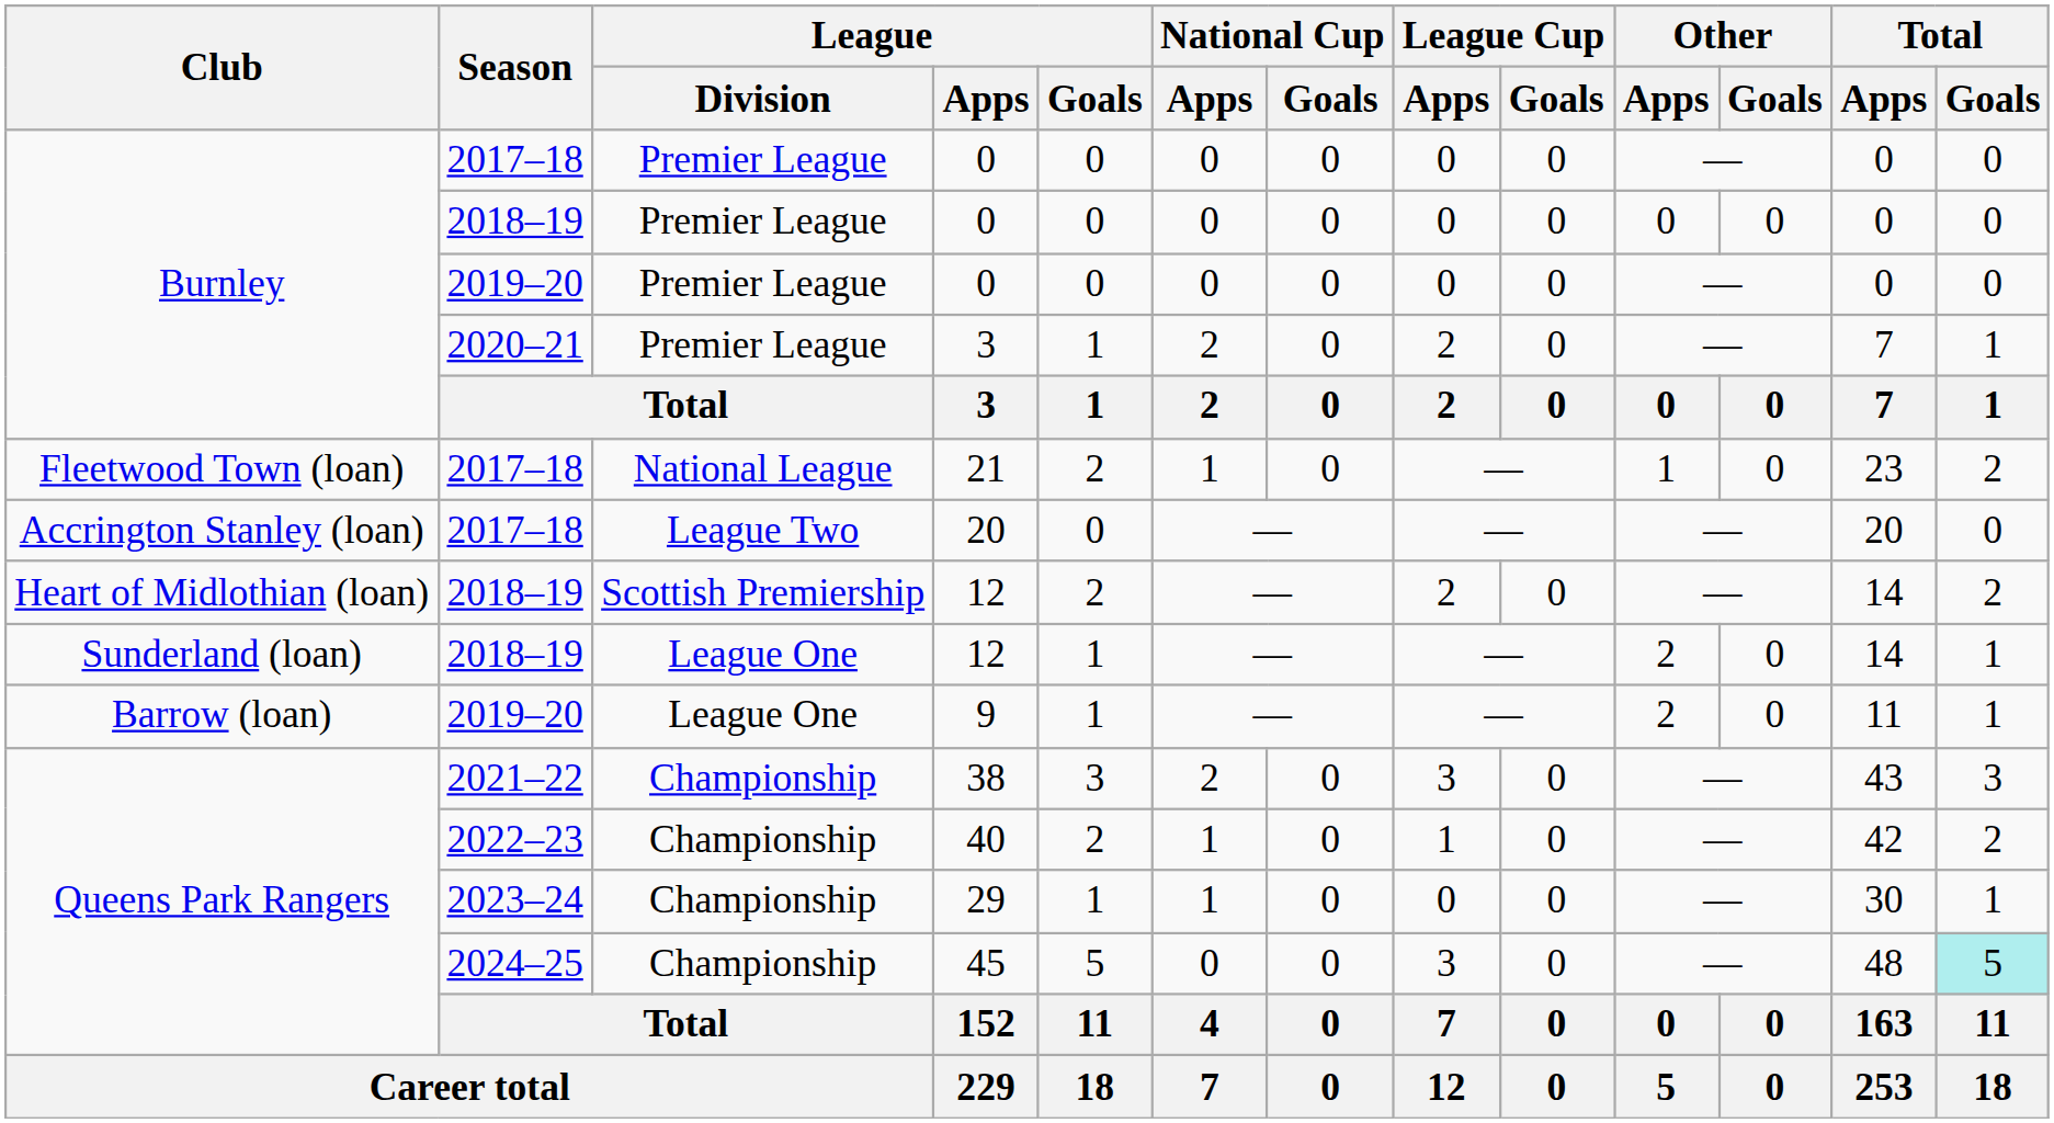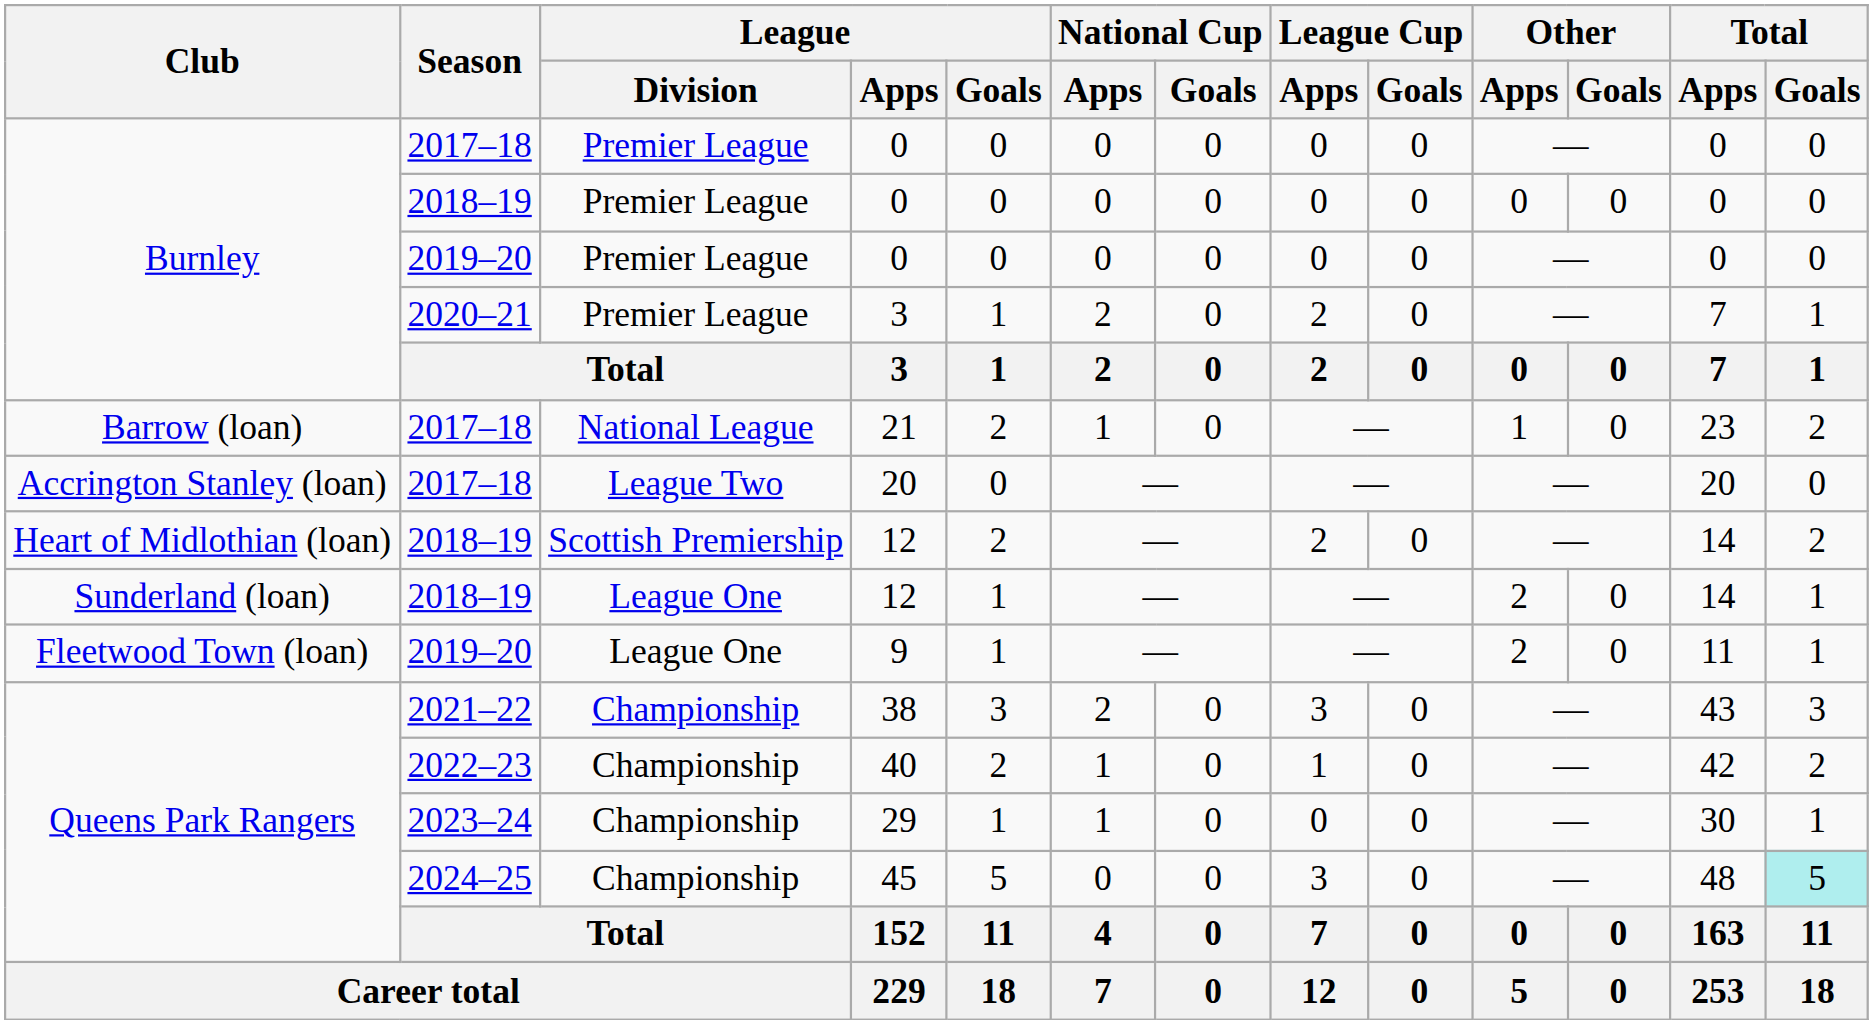 <table class=wikitable style="text-align: center;">
 <tr>
 <th rowspan=2>Club</th>
 <th rowspan=2>Season</th>
 <th colspan=3>League</th>
 <th colspan=2>National Cup</th>
 <th colspan=2>League Cup</th>
 <th colspan=2>Other</th>
 <th colspan=2>Total</th>
 </tr>
 <tr>
 <th>Division</th>
 <th>Apps</th>
 <th>Goals</th>
 <th>Apps</th>
 <th>Goals</th>
 <th>Apps</th>
 <th>Goals</th>
 <th>Apps</th>
 <th>Goals</th>
 <th>Apps</th>
 <th>Goals</th>
 </tr>
 <tr>
 <td rowspan="5"><a href='#'>Burnley</a></td>
 <td><a href='#'>2017–18</a></td>
 <td><a href='#'>Premier League</a></td>
 <td>0</td>
 <td>0</td>
 <td>0</td>
 <td>0</td>
 <td>0</td>
 <td>0</td>
 <td colspan=2>—</td>
 <td>0</td>
 <td>0</td>
 </tr>
 <tr>
 <td><a href='#'>2018–19</a></td>
 <td>Premier League</td>
 <td>0</td>
 <td>0</td>
 <td>0</td>
 <td>0</td>
 <td>0</td>
 <td>0</td>
 <td>0</td>
 <td>0</td>
 <td>0</td>
 <td>0</td>
 </tr>
 <tr>
 <td><a href='#'>2019–20</a></td>
 <td>Premier League</td>
 <td>0</td>
 <td>0</td>
 <td>0</td>
 <td>0</td>
 <td>0</td>
 <td>0</td>
 <td colspan="2">—</td>
 <td>0</td>
 <td>0</td>
 </tr>
 <tr>
 <td><a href='#'>2020–21</a></td>
 <td>Premier League</td>
 <td>3</td>
 <td>1</td>
 <td>2</td>
 <td>0</td>
 <td>2</td>
 <td>0</td>
 <td colspan="2">—</td>
 <td>7</td>
 <td>1</td>
 </tr>
 <tr>
 <th colspan="2">Total</th>
 <th>3</th>
 <th>1</th>
 <th>2</th>
 <th>0</th>
 <th>2</th>
 <th>0</th>
 <th>0</th>
 <th>0</th>
 <th>7</th>
 <th>1</th>
 </tr>
 <tr>
-<td><a href='#'>Fleetwood Town</a> (loan)</td>
+<td><a href='#'>Barrow</a> (loan)</td>
 <td><a href='#'>2017–18</a></td>
 <td><a href='#'>National League</a></td>
 <td>21</td>
 <td>2</td>
 <td>1</td>
 <td>0</td>
 <td colspan="2">—</td>
 <td>1</td>
 <td>0</td>
 <td>23</td>
 <td>2</td>
 </tr>
 <tr>
 <td><a href='#'>Accrington Stanley</a> (loan)</td>
 <td><a href='#'>2017–18</a></td>
 <td><a href='#'>League Two</a></td>
 <td>20</td>
 <td>0</td>
 <td colspan=2>—</td>
 <td colspan="2">—</td>
 <td colspan="2">—</td>
 <td>20</td>
 <td>0</td>
 </tr>
 <tr>
 <td><a href='#'>Heart of Midlothian</a> (loan)</td>
 <td><a href='#'>2018–19</a></td>
 <td><a href='#'>Scottish Premiership</a></td>
 <td>12</td>
 <td>2</td>
 <td colspan="2">—</td>
 <td>2</td>
 <td>0</td>
 <td colspan="2">—</td>
 <td>14</td>
 <td>2</td>
 </tr>
 <tr>
 <td><a href='#'>Sunderland</a> (loan)</td>
 <td><a href='#'>2018–19</a></td>
 <td><a href='#'>League One</a></td>
 <td>12</td>
 <td>1</td>
 <td colspan="2">—</td>
 <td colspan="2">—</td>
 <td>2</td>
 <td>0</td>
 <td>14</td>
 <td>1</td>
 </tr>
 <tr>
-<td><a href='#'>Barrow</a> (loan)</td>
+<td><a href='#'>Fleetwood Town</a> (loan)</td>
 <td><a href='#'>2019–20</a></td>
 <td>League One</td>
 <td>9</td>
 <td>1</td>
 <td colspan="2">—</td>
 <td colspan="2">—</td>
 <td>2</td>
 <td>0</td>
 <td>11</td>
 <td>1</td>
 </tr>
 <tr>
 <td rowspan="5"><a href='#'>Queens Park Rangers</a></td>
 <td><a href='#'>2021–22</a></td>
 <td><a href='#'>Championship</a></td>
 <td>38</td>
 <td>3</td>
 <td>2</td>
 <td>0</td>
 <td>3</td>
 <td>0</td>
 <td colspan=2>—</td>
 <td>43</td>
 <td>3</td>
 </tr>
 <tr>
 <td><a href='#'>2022–23</a></td>
 <td>Championship</td>
 <td>40</td>
 <td>2</td>
 <td>1</td>
 <td>0</td>
 <td>1</td>
 <td>0</td>
 <td colspan="2">—</td>
 <td>42</td>
 <td>2</td>
 </tr>
 <tr>
 <td><a href='#'>2023–24</a></td>
 <td>Championship</td>
 <td>29</td>
 <td>1</td>
 <td>1</td>
 <td>0</td>
 <td>0</td>
 <td>0</td>
 <td colspan="2">—</td>
 <td>30</td>
 <td>1</td>
 </tr>
 <tr>
 <td><a href='#'>2024–25</a></td>
 <td>Championship</td>
 <td>45</td>
 <td>5</td>
 <td>0</td>
 <td>0</td>
 <td>3</td>
 <td>0</td>
 <td colspan="2">—</td>
 <td>48</td>
 <td style="background: paleturquoise;">5</td>
 </tr>
 <tr>
 <th colspan="2">Total</th>
 <th>152</th>
 <th>11</th>
 <th>4</th>
 <th>0</th>
 <th>7</th>
 <th>0</th>
 <th>0</th>
 <th>0</th>
 <th>163</th>
 <th>11</th>
 </tr>
 <tr>
 <th colspan="3">Career total</th>
 <th>229</th>
 <th>18</th>
 <th>7</th>
 <th>0</th>
 <th>12</th>
 <th>0</th>
 <th>5</th>
 <th>0</th>
 <th>253</th>
 <th>18</th>
 </tr>
 </table>
